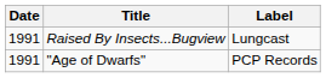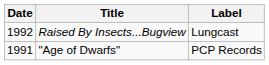 <table class="wikitable">
 <tr>
 <th>Date</th>
 <th>Title</th>
 <th>Label</th>
 </tr>
 <tr>
-<td>1991</td>
+<td>1992</td>
 <td><em>Raised By Insects...Bugview</em></td>
 <td>Lungcast</td>
 </tr>
 <tr>
 <td>1991</td>
 <td>"Age of Dwarfs"</td>
 <td>PCP Records</td>
 </tr>
 </table>
